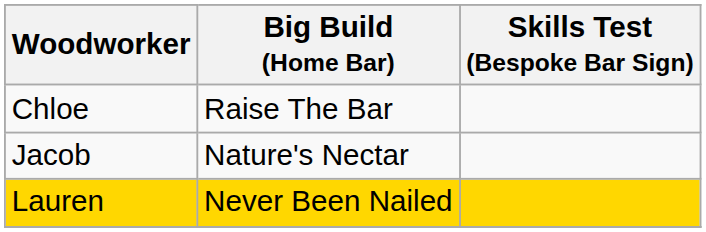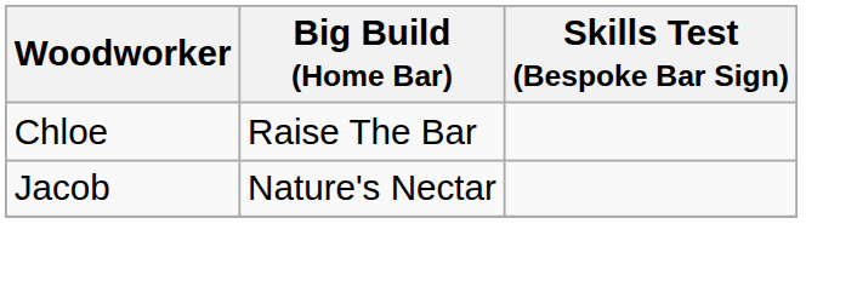 <table class="wikitable" style="text-align:center;">
 <tr>
 <th>Woodworker</th>
 <th>Big Build<br><small>(Home Bar)</small></th>
 <th>Skills Test<br><small>(Bespoke Bar Sign)</small></th>
 </tr>
 <tr>
 <td align="left">Chloe</td>
 <td align="left">Raise The Bar</td>
 <td></td>
 </tr>
 <tr>
 <td align="left">Jacob</td>
 <td align="left">Nature's Nectar</td>
 <td></td>
 </tr>
-<tr style="background:Gold;">
-<td align="left">Lauren</td>
-<td align="left">Never Been Nailed</td>
-<td></td>
-</tr>
 <tr>
 </tr>
 </table>
